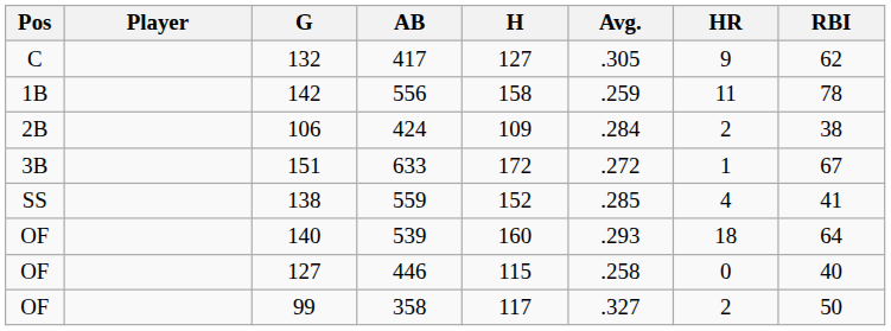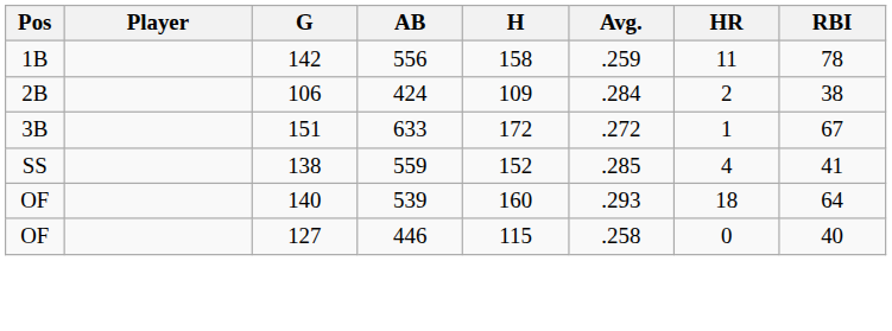 <table class="wikitable sortable">
 <tr>
 <th bgcolor="#DDDDFF" width="5%">Pos</th>
 <th bgcolor="#DDDDFF" width="16%">Player</th>
 <th bgcolor="#DDDDFF" width="9%">G</th>
 <th bgcolor="#DDDDFF" width="9%">AB</th>
 <th bgcolor="#DDDDFF" width="9%">H</th>
 <th bgcolor="#DDDDFF" width="9%">Avg.</th>
 <th bgcolor="#DDDDFF" width="9%">HR</th>
 <th bgcolor="#DDDDFF" width="9%">RBI</th>
-</tr>
-<tr align="center">
-<td>C</td>
-<td></td>
-<td>132</td>
-<td>417</td>
-<td>127</td>
-<td>.305</td>
-<td>9</td>
-<td>62</td>
 </tr>
 <tr align="center">
 <td>1B</td>
 <td></td>
 <td>142</td>
 <td>556</td>
 <td>158</td>
 <td>.259</td>
 <td>11</td>
 <td>78</td>
 </tr>
 <tr align="center">
 <td>2B</td>
 <td></td>
 <td>106</td>
 <td>424</td>
 <td>109</td>
 <td>.284</td>
 <td>2</td>
 <td>38</td>
 </tr>
 <tr align="center">
 <td>3B</td>
 <td></td>
 <td>151</td>
 <td>633</td>
 <td>172</td>
 <td>.272</td>
 <td>1</td>
 <td>67</td>
 </tr>
 <tr align="center">
 <td>SS</td>
 <td></td>
 <td>138</td>
 <td>559</td>
 <td>152</td>
 <td>.285</td>
 <td>4</td>
 <td>41</td>
 </tr>
 <tr align="center">
 <td>OF</td>
 <td></td>
 <td>140</td>
 <td>539</td>
 <td>160</td>
 <td>.293</td>
 <td>18</td>
 <td>64</td>
 </tr>
 <tr align="center">
 <td>OF</td>
 <td></td>
 <td>127</td>
 <td>446</td>
 <td>115</td>
 <td>.258</td>
 <td>0</td>
 <td>40</td>
 </tr>
-<tr align="center">
-<td>OF</td>
-<td></td>
-<td>99</td>
-<td>358</td>
-<td>117</td>
-<td>.327</td>
-<td>2</td>
-<td>50</td>
-</tr>
 </table>
